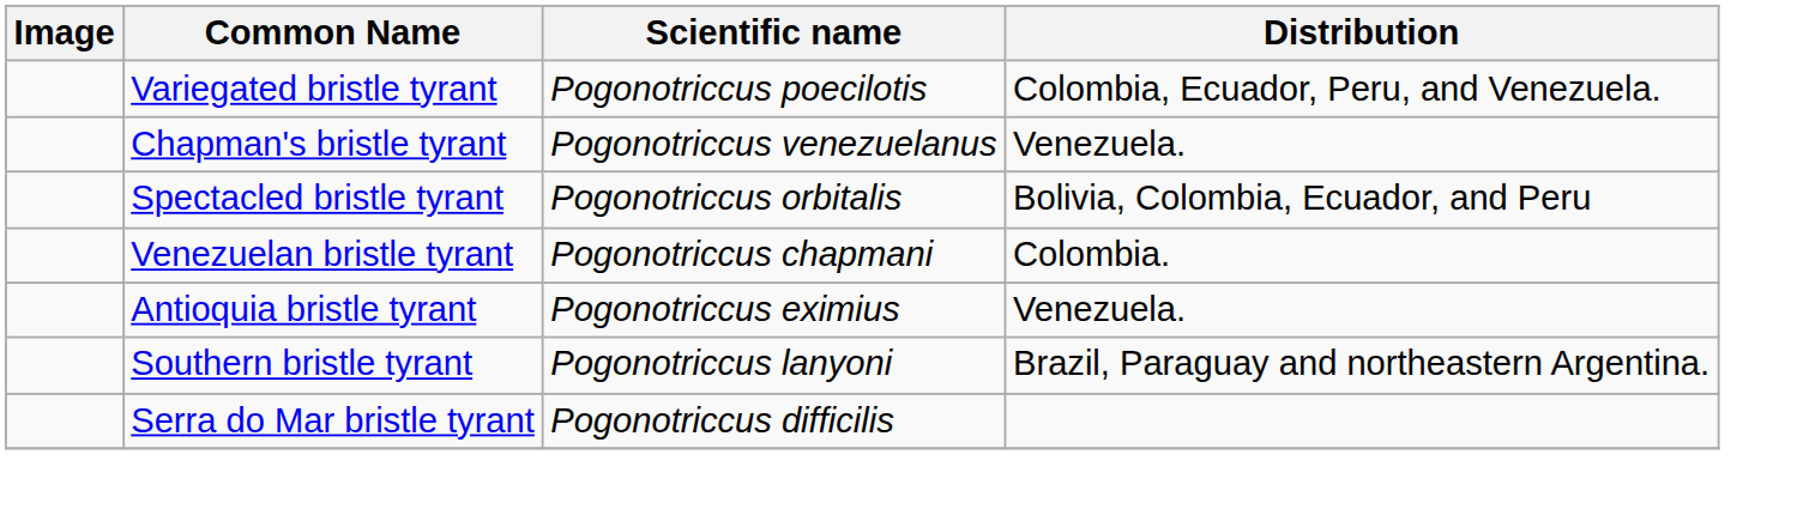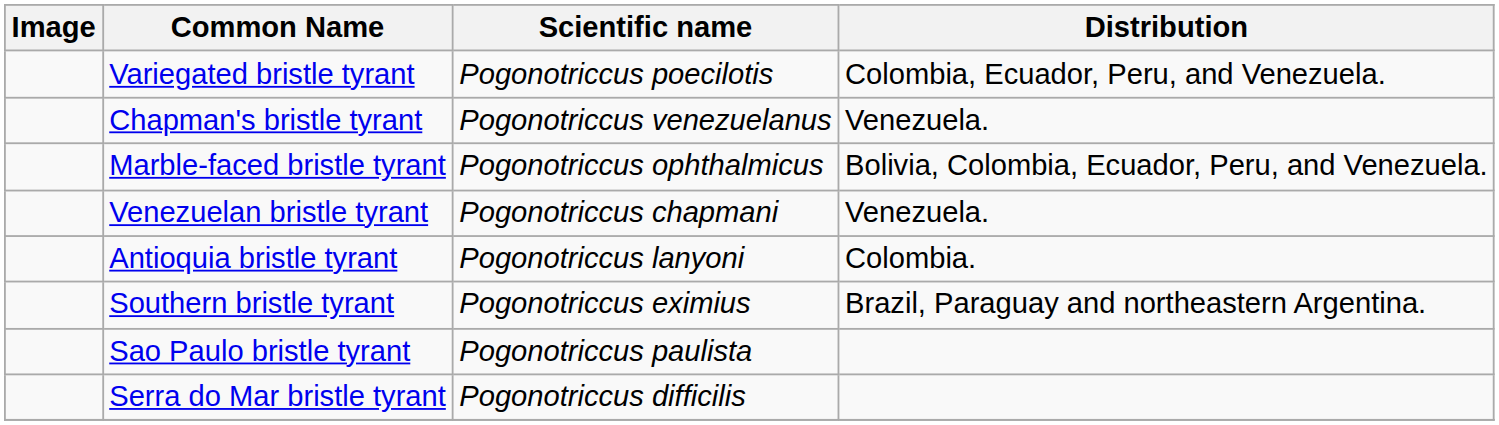 <table class="wikitable">
 <tr>
 <th>Image</th>
 <th>Common Name</th>
 <th>Scientific name</th>
 <th>Distribution</th>
 </tr>
 <tr>
 <td></td>
 <td><a href='#'>Variegated bristle tyrant</a></td>
 <td><em>Pogonotriccus poecilotis</em></td>
 <td>Colombia, Ecuador, Peru, and Venezuela.</td>
 </tr>
 <tr>
 <td></td>
 <td><a href='#'>Chapman's bristle tyrant</a></td>
 <td><em>Pogonotriccus venezuelanus</em></td>
 <td>Venezuela.</td>
 </tr>
 <tr>
 <td></td>
-<td><a href='#'>Spectacled bristle tyrant</a></td>
-<td><em>Pogonotriccus orbitalis</em></td>
-<td>Bolivia, Colombia, Ecuador, and Peru</td>
+<td><a href='#'>Marble-faced bristle tyrant</a></td>
+<td><em>Pogonotriccus ophthalmicus</em></td>
+<td>Bolivia, Colombia, Ecuador, Peru, and Venezuela.</td>
 </tr>
 <tr>
 <td></td>
 <td><a href='#'>Venezuelan bristle tyrant</a></td>
 <td><em>Pogonotriccus chapmani</em></td>
+<td>Venezuela.</td>
+</tr>
+<tr>
+<td></td>
+<td><a href='#'>Antioquia bristle tyrant</a></td>
+<td><em>Pogonotriccus lanyoni</em></td>
 <td>Colombia.</td>
 </tr>
 <tr>
 <td></td>
-<td><a href='#'>Antioquia bristle tyrant</a></td>
+<td><a href='#'>Southern bristle tyrant</a></td>
 <td><em>Pogonotriccus eximius</em></td>
-<td>Venezuela.</td>
+<td>Brazil, Paraguay and northeastern Argentina.</td>
 </tr>
 <tr>
 <td></td>
-<td><a href='#'>Southern bristle tyrant</a></td>
-<td><em>Pogonotriccus lanyoni</em></td>
-<td>Brazil, Paraguay and northeastern Argentina.</td>
+<td><a href='#'>Sao Paulo bristle tyrant</a></td>
+<td><em>Pogonotriccus paulista</em></td>
+<td></td>
 </tr>
 <tr>
 <td></td>
 <td><a href='#'>Serra do Mar bristle tyrant</a></td>
 <td><em>Pogonotriccus difficilis</em></td>
 <td></td>
 </tr>
 <tr>
 </tr>
 </table>
